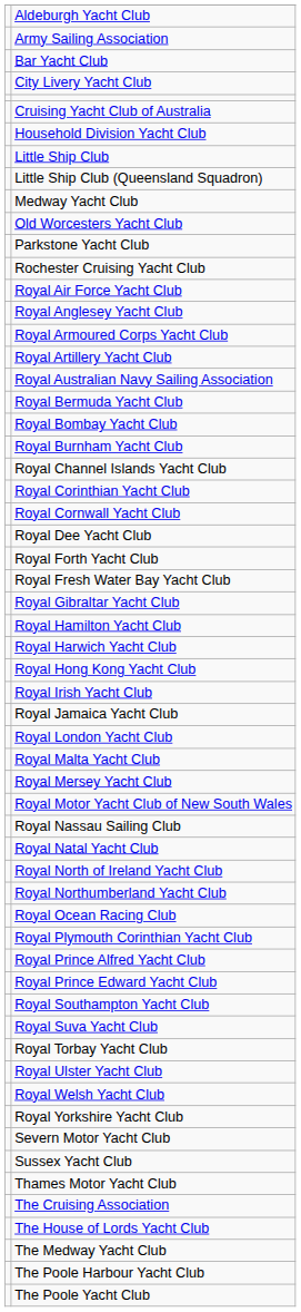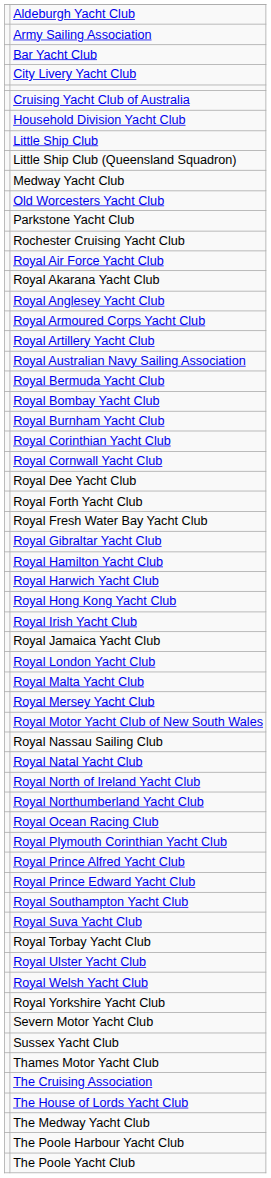 <table class="wikitable">
 <tr style="background:#efefef;">
 </tr>
 <tr>
 <td></td>
 <td><a href='#'>Aldeburgh Yacht Club</a></td>
 </tr>
 <tr>
 <td></td>
 <td><a href='#'>Army Sailing Association</a></td>
 </tr>
 <tr>
 <td></td>
 <td><a href='#'>Bar Yacht Club</a></td>
 </tr>
 <tr>
 <td></td>
 <td><a href='#'>City Livery Yacht Club</a></td>
 </tr>
 <tr>
 <td></td>
 <td></td>
 </tr>
 <tr>
 <td></td>
 <td><a href='#'>Cruising Yacht Club of Australia</a></td>
 </tr>
 <tr>
 <td></td>
 <td><a href='#'>Household Division Yacht Club</a></td>
 </tr>
 <tr>
 <td></td>
 <td><a href='#'>Little Ship Club</a></td>
 </tr>
 <tr>
 <td></td>
 <td>Little Ship Club (Queensland Squadron)</td>
 </tr>
 <tr>
 <td></td>
 <td>Medway Yacht Club</td>
 </tr>
 <tr>
 <td></td>
 <td><a href='#'>Old Worcesters Yacht Club</a></td>
 </tr>
 <tr>
 <td></td>
 <td>Parkstone Yacht Club</td>
 </tr>
 <tr>
 <td></td>
 <td>Rochester Cruising Yacht Club</td>
 </tr>
 <tr>
 <td></td>
 <td><a href='#'>Royal Air Force Yacht Club</a></td>
 </tr>
 <tr>
 <td></td>
+<td>Royal Akarana Yacht Club</td>
+</tr>
+<tr>
+<td></td>
 <td><a href='#'>Royal Anglesey Yacht Club</a></td>
 </tr>
 <tr>
 <td></td>
 <td><a href='#'>Royal Armoured Corps Yacht Club</a></td>
 </tr>
 <tr>
 <td></td>
 <td><a href='#'>Royal Artillery Yacht Club</a></td>
 </tr>
 <tr>
 <td></td>
 <td><a href='#'>Royal Australian Navy Sailing Association</a></td>
 </tr>
 <tr>
 <td></td>
 <td><a href='#'>Royal Bermuda Yacht Club</a></td>
 </tr>
 <tr>
 <td></td>
 <td><a href='#'>Royal Bombay Yacht Club</a></td>
 </tr>
 <tr>
 <td></td>
 <td><a href='#'>Royal Burnham Yacht Club</a></td>
-</tr>
-<tr>
-<td></td>
-<td>Royal Channel Islands Yacht Club</td>
 </tr>
 <tr>
 <td></td>
 <td><a href='#'>Royal Corinthian Yacht Club</a></td>
 </tr>
 <tr>
 <td></td>
 <td><a href='#'>Royal Cornwall Yacht Club</a></td>
 </tr>
 <tr>
 <td></td>
 <td>Royal Dee Yacht Club</td>
 </tr>
 <tr>
 <td></td>
 <td>Royal Forth Yacht Club</td>
 </tr>
 <tr>
 <td></td>
 <td>Royal Fresh Water Bay Yacht Club</td>
 </tr>
 <tr>
 <td></td>
 <td><a href='#'>Royal Gibraltar Yacht Club</a></td>
 </tr>
 <tr>
 <td></td>
 <td><a href='#'>Royal Hamilton Yacht Club</a></td>
 </tr>
 <tr>
 <td></td>
 <td><a href='#'>Royal Harwich Yacht Club</a></td>
 </tr>
 <tr>
 <td></td>
 <td><a href='#'>Royal Hong Kong Yacht Club</a></td>
 </tr>
 <tr>
 <td></td>
 <td><a href='#'>Royal Irish Yacht Club</a></td>
 </tr>
 <tr>
 <td></td>
 <td>Royal Jamaica Yacht Club</td>
 </tr>
 <tr>
 <td></td>
 <td><a href='#'>Royal London Yacht Club</a></td>
 </tr>
 <tr>
 <td></td>
 <td><a href='#'>Royal Malta Yacht Club</a></td>
 </tr>
 <tr>
 <td></td>
 <td><a href='#'>Royal Mersey Yacht Club</a></td>
 </tr>
 <tr>
 <td></td>
 <td><a href='#'>Royal Motor Yacht Club of New South Wales</a></td>
 </tr>
 <tr>
 <td></td>
 <td>Royal Nassau Sailing Club</td>
 </tr>
 <tr>
 <td></td>
 <td><a href='#'>Royal Natal Yacht Club</a></td>
 </tr>
 <tr>
 <td></td>
 <td><a href='#'>Royal North of Ireland Yacht Club</a></td>
 </tr>
 <tr>
 <td></td>
 <td><a href='#'>Royal Northumberland Yacht Club</a></td>
 </tr>
 <tr>
 <td></td>
 <td><a href='#'>Royal Ocean Racing Club</a></td>
 </tr>
 <tr>
 <td></td>
 <td><a href='#'>Royal Plymouth Corinthian Yacht Club</a></td>
 </tr>
 <tr>
 <td></td>
 <td><a href='#'>Royal Prince Alfred Yacht Club</a></td>
 </tr>
 <tr>
 <td></td>
 <td><a href='#'>Royal Prince Edward Yacht Club</a></td>
 </tr>
 <tr>
 <td></td>
 <td><a href='#'>Royal Southampton Yacht Club</a></td>
 </tr>
 <tr>
 <td></td>
 <td><a href='#'>Royal Suva Yacht Club</a></td>
 </tr>
 <tr>
 <td></td>
 <td>Royal Torbay Yacht Club</td>
 </tr>
 <tr>
 <td></td>
 <td><a href='#'>Royal Ulster Yacht Club</a></td>
 </tr>
 <tr>
 <td></td>
 <td><a href='#'>Royal Welsh Yacht Club</a></td>
 </tr>
 <tr>
 <td></td>
 <td>Royal Yorkshire Yacht Club</td>
 </tr>
 <tr>
 <td></td>
 <td>Severn Motor Yacht Club</td>
 </tr>
 <tr>
 <td></td>
 <td>Sussex Yacht Club</td>
 </tr>
 <tr>
 <td></td>
 <td>Thames Motor Yacht Club</td>
 </tr>
 <tr>
 <td></td>
 <td><a href='#'>The Cruising Association</a></td>
 </tr>
 <tr>
 <td></td>
 <td><a href='#'>The House of Lords Yacht Club</a></td>
 </tr>
 <tr>
 <td></td>
 <td>The Medway Yacht Club</td>
 </tr>
 <tr>
 <td></td>
 <td>The Poole Harbour Yacht Club</td>
 </tr>
 <tr>
 <td></td>
 <td>The Poole Yacht Club</td>
 </tr>
 </table>
